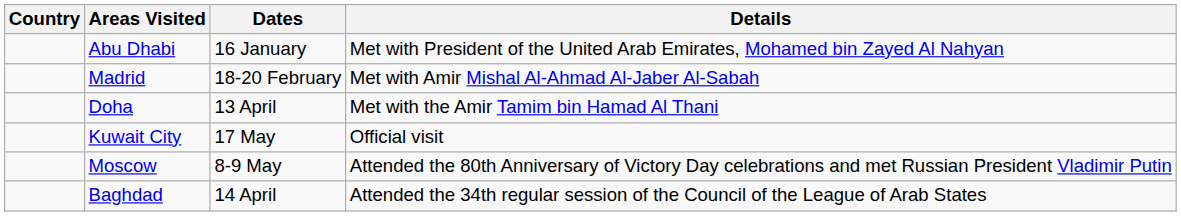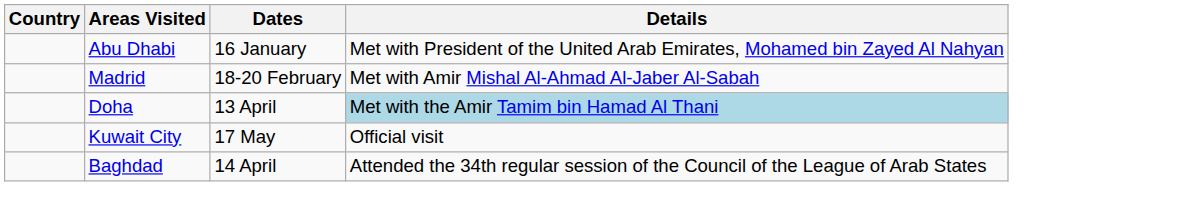 <table class="wikitable">
 <tr>
 <th>Country</th>
 <th>Areas Visited</th>
 <th>Dates</th>
 <th>Details</th>
 </tr>
 <tr>
 <td></td>
 <td><a href='#'>Abu Dhabi</a></td>
 <td>16 January</td>
 <td>Met with President of the United Arab Emirates, <a href='#'>Mohamed bin Zayed Al Nahyan</a></td>
 </tr>
 <tr>
 <td></td>
 <td><a href='#'>Madrid</a></td>
 <td>18-20 February</td>
 <td>Met with Amir <a href='#'>Mishal Al-Ahmad Al-Jaber Al-Sabah</a></td>
 </tr>
 <tr>
 <td></td>
 <td><a href='#'>Doha</a></td>
 <td>13 April</td>
-<td>Met with the Amir <a href='#'>Tamim bin Hamad Al Thani</a></td>
+<td style="background: lightblue;">Met with the Amir <a href='#'>Tamim bin Hamad Al Thani</a></td>
 </tr>
 <tr>
 <td></td>
 <td><a href='#'>Kuwait City</a></td>
 <td>17 May</td>
 <td>Official visit</td>
 </tr>
 <tr>
 <td></td>
-<td><a href='#'>Moscow</a></td>
-<td>8-9 May</td>
-<td>Attended the 80th Anniversary of Victory Day celebrations and met Russian President <a href='#'>Vladimir Putin</a></td>
-</tr>
-<tr>
-<td></td>
 <td><a href='#'>Baghdad</a></td>
 <td>14 April</td>
 <td>Attended the 34th regular session of the Council of the League of Arab States</td>
 </tr>
 </table>
